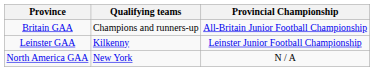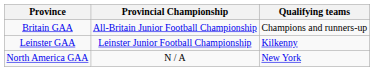 <table class="wikitable sortable" style="text-align:center">
 <tr>
 <th>Province</th>
+<th>Provincial Championship</th>
 <th>Qualifying teams</th>
-<th>Provincial Championship</th>
 </tr>
 <tr>
 <td><a href='#'>Britain GAA</a></td>
+<td><a href='#'>All-Britain Junior Football Championship</a></td>
 <td style="text-align:left">Champions and runners-up</td>
-<td><a href='#'>All-Britain Junior Football Championship</a></td>
 </tr>
 <tr>
 <td><a href='#'>Leinster GAA</a></td>
+<td><a href='#'>Leinster Junior Football Championship</a></td>
 <td style="text-align:left"> <a href='#'>Kilkenny</a></td>
-<td><a href='#'>Leinster Junior Football Championship</a></td>
 </tr>
 <tr>
 <td><a href='#'>North America GAA</a></td>
+<td>N / A</td>
 <td style="text-align:left"> <a href='#'>New York</a></td>
-<td>N / A</td>
 </tr>
 </table>
